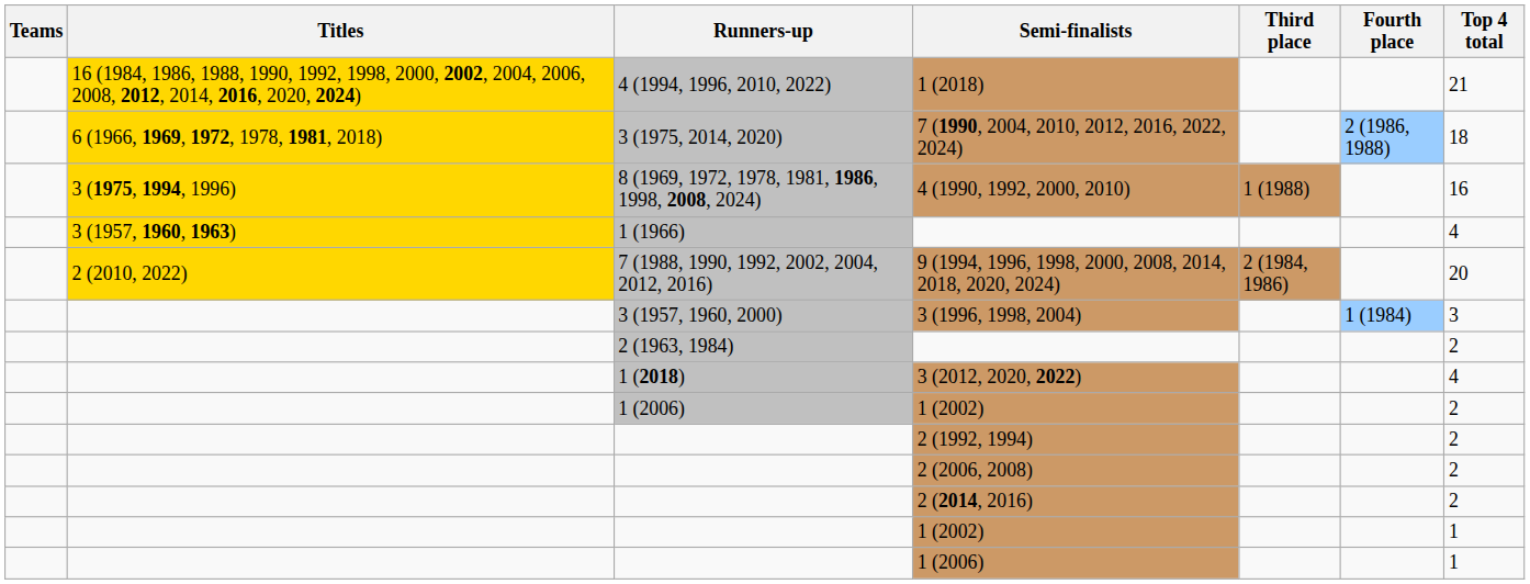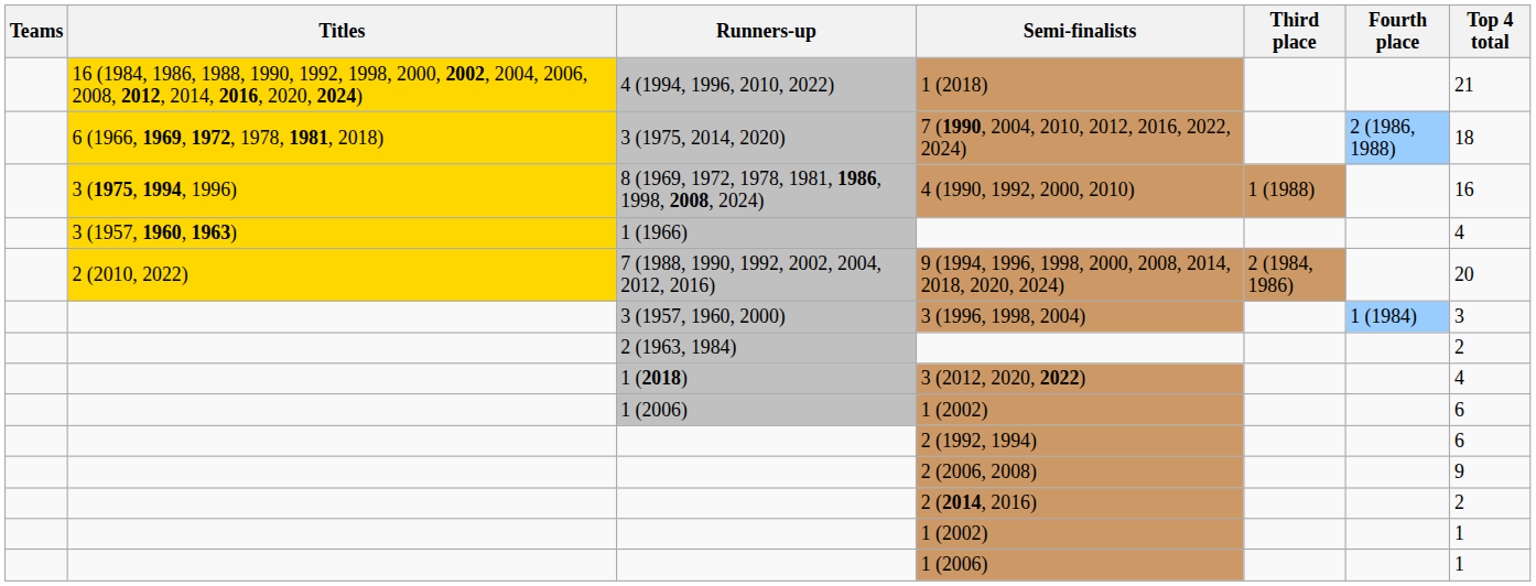 <table class="wikitable sortable">
 <tr>
 <th>Teams</th>
 <th>Titles</th>
 <th>Runners-up</th>
 <th>Semi-finalists</th>
 <th>Third place</th>
 <th>Fourth place</th>
 <th>Top 4 total</th>
 </tr>
 <tr>
 <td></td>
 <td style=background:#FFD700>16 (1984, 1986, 1988, 1990, 1992, 1998, 2000, <strong>2002</strong>, 2004, 2006, 2008, <strong>2012</strong>, 2014, <strong>2016</strong>, 2020, <strong>2024</strong>)</td>
 <td style=background:#C0C0C0>4 (1994, 1996, 2010, 2022)</td>
 <td style=background:#CC9966>1 (2018)</td>
 <td></td>
 <td></td>
 <td>21</td>
 </tr>
 <tr>
 <td></td>
 <td style=background:#FFD700>6 (1966, <strong>1969</strong>, <strong>1972</strong>, 1978, <strong>1981</strong>, 2018)</td>
 <td style=background:#C0C0C0>3 (1975, 2014, 2020)</td>
 <td style=background:#CC9966>7 (<strong>1990</strong>, 2004, 2010, 2012, 2016, 2022, 2024)</td>
 <td></td>
 <td style=background:#9ACDFF>2 (1986, 1988)</td>
 <td>18</td>
 </tr>
 <tr>
 <td></td>
 <td style=background:#FFD700>3 (<strong>1975</strong>, <strong>1994</strong>, 1996)</td>
 <td style=background:#C0C0C0>8 (1969, 1972, 1978, 1981, <strong>1986</strong>, 1998, <strong>2008</strong>, 2024)</td>
 <td style=background:#CC9966>4 (1990, 1992, 2000, 2010)</td>
 <td style=background:#CC9966>1 (1988)</td>
 <td></td>
 <td>16</td>
 </tr>
 <tr>
 <td></td>
 <td style=background:#FFD700>3 (1957, <strong>1960</strong>, <strong>1963</strong>)</td>
 <td style=background:#C0C0C0>1 (1966)</td>
 <td></td>
 <td></td>
 <td></td>
 <td>4</td>
 </tr>
 <tr>
 <td></td>
 <td style=background:#FFD700>2 (2010, 2022)</td>
 <td style=background:#C0C0C0>7 (1988, 1990, 1992, 2002, 2004, 2012, 2016)</td>
 <td style=background:#CC9966>9 (1994, 1996, 1998, 2000, 2008, 2014, 2018, 2020, 2024)</td>
 <td style=background:#CC9966>2 (1984, 1986)</td>
 <td></td>
 <td>20</td>
 </tr>
 <tr>
 <td></td>
 <td></td>
 <td style=background:#C0C0C0>3 (1957, 1960, 2000)</td>
 <td style=background:#CC9966>3 (1996, 1998, 2004)</td>
 <td></td>
 <td style=background:#9ACDFF>1 (1984)</td>
 <td>3</td>
 </tr>
 <tr>
 <td></td>
 <td></td>
 <td style=background:#C0C0C0>2 (1963, 1984)</td>
 <td></td>
 <td></td>
 <td></td>
 <td>2</td>
 </tr>
 <tr>
 <td></td>
 <td></td>
 <td style=background:#C0C0C0>1 (<strong>2018</strong>)</td>
 <td style=background:#CC9966>3 (2012, 2020, <strong>2022</strong>)</td>
 <td></td>
 <td></td>
 <td>4</td>
 </tr>
 <tr>
 <td></td>
 <td></td>
 <td style=background:#C0C0C0>1 (2006)</td>
 <td style=background:#CC9966>1 (2002)</td>
 <td></td>
 <td></td>
-<td>2</td>
+<td>6</td>
 </tr>
 <tr>
 <td></td>
 <td></td>
 <td></td>
 <td style=background:#CC9966>2 (1992, 1994)</td>
 <td></td>
 <td></td>
-<td>2</td>
+<td>6</td>
 </tr>
 <tr>
 <td></td>
 <td></td>
 <td></td>
 <td style=background:#CC9966>2 (2006, 2008)</td>
 <td></td>
 <td></td>
-<td>2</td>
+<td>9</td>
 </tr>
 <tr>
 <td></td>
 <td></td>
 <td></td>
 <td style=background:#CC9966>2 (<strong>2014</strong>, 2016)</td>
 <td></td>
 <td></td>
 <td>2</td>
 </tr>
 <tr>
 <td></td>
 <td></td>
 <td></td>
 <td style=background:#CC9966>1 (2002)</td>
 <td></td>
 <td></td>
 <td>1</td>
 </tr>
 <tr>
 <td></td>
 <td></td>
 <td></td>
 <td style=background:#CC9966>1 (2006)</td>
 <td></td>
 <td></td>
 <td>1</td>
 </tr>
 </table>
